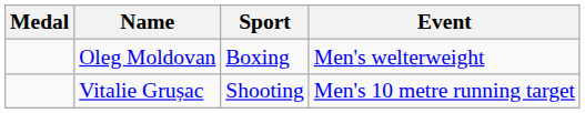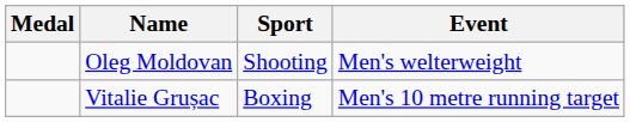 <table class="wikitable sortable">
 <tr>
 <th>Medal</th>
 <th>Name</th>
 <th>Sport</th>
 <th>Event</th>
 </tr>
 <tr>
 <td></td>
 <td><a href='#'>Oleg Moldovan</a></td>
-<td><a href='#'>Boxing</a></td>
+<td><a href='#'>Shooting</a></td>
 <td><a href='#'>Men's welterweight</a></td>
 </tr>
 <tr>
 <td></td>
 <td><a href='#'>Vitalie Grușac</a></td>
-<td><a href='#'>Shooting</a></td>
+<td><a href='#'>Boxing</a></td>
 <td><a href='#'>Men's 10 metre running target</a></td>
 </tr>
 </table>
